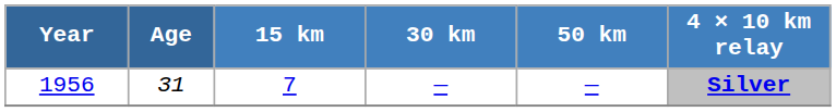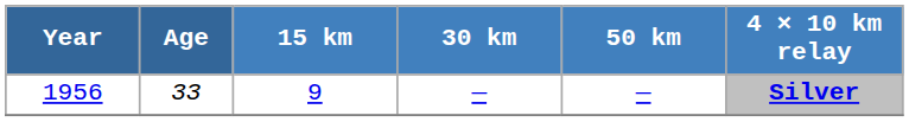 <table class="wikitable" style="font-size:95%; text-align:center; border:grey solid 1px; border-collapse:collapse; background:#ffffff;">
 <tr>
 <th style="background-color:#369; color:white; width:60px;"> Year </th>
 <th style="background-color:#369; color:white; width:40px;"> Age </th>
 <th style="background-color:#4180be; color:white; width:75px;"> 15 km </th>
 <th style="background-color:#4180be; color:white; width:75px;"> 30 km </th>
 <th style="background-color:#4180be; color:white; width:75px;"> 50 km </th>
 <th style="background-color:#4180be; color:white; width:75px;"> 4 × 10 km <br> relay </th>
 </tr>
 <tr>
 <td><a href='#'>1956</a></td>
-<td><em>31</em></td>
-<td><a href='#'>7</a></td>
+<td><em>33</em></td>
+<td><a href='#'>9</a></td>
 <td><a href='#'>—</a></td>
 <td><a href='#'>—</a></td>
 <td style="background:silver;"><a href='#'><strong>Silver</strong></a></td>
 </tr>
 <tr>
 </tr>
 </table>
